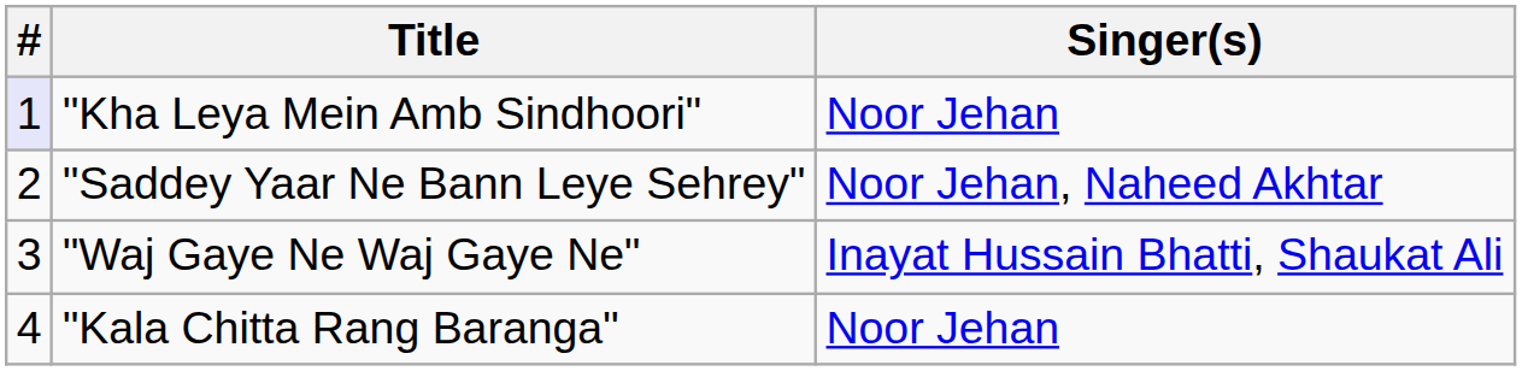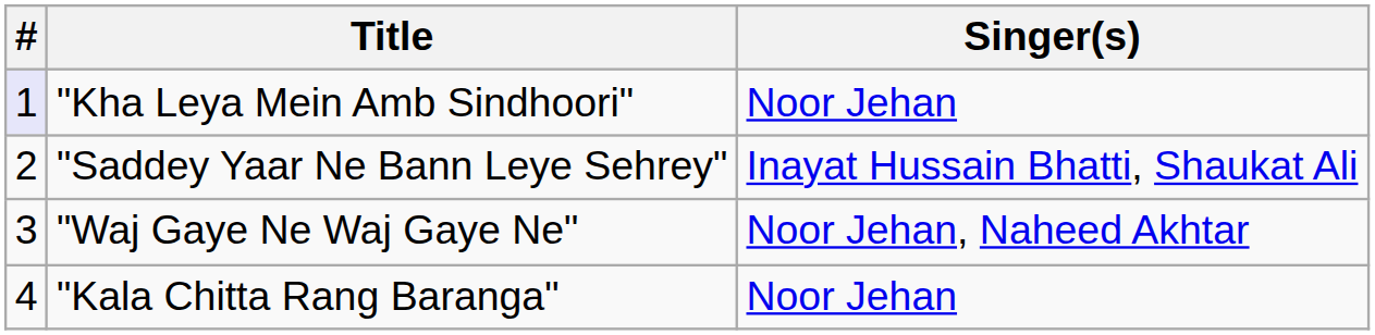 <table class="wikitable">
 <tr>
 <th>#</th>
 <th>Title</th>
 <th>Singer(s)</th>
 </tr>
 <tr>
 <td style="background: lavender;">1</td>
 <td>"Kha Leya Mein Amb Sindhoori"</td>
 <td><a href='#'>Noor Jehan</a></td>
 </tr>
 <tr>
 <td>2</td>
 <td>"Saddey Yaar Ne Bann Leye Sehrey"</td>
-<td><a href='#'>Noor Jehan</a>, <a href='#'>Naheed Akhtar</a></td>
+<td><a href='#'>Inayat Hussain Bhatti</a>, <a href='#'>Shaukat Ali</a></td>
 </tr>
 <tr>
 <td>3</td>
 <td>"Waj Gaye Ne Waj Gaye Ne"</td>
-<td><a href='#'>Inayat Hussain Bhatti</a>, <a href='#'>Shaukat Ali</a></td>
+<td><a href='#'>Noor Jehan</a>, <a href='#'>Naheed Akhtar</a></td>
 </tr>
 <tr>
 <td>4</td>
 <td>"Kala Chitta Rang Baranga"</td>
 <td><a href='#'>Noor Jehan</a></td>
 </tr>
 </table>
